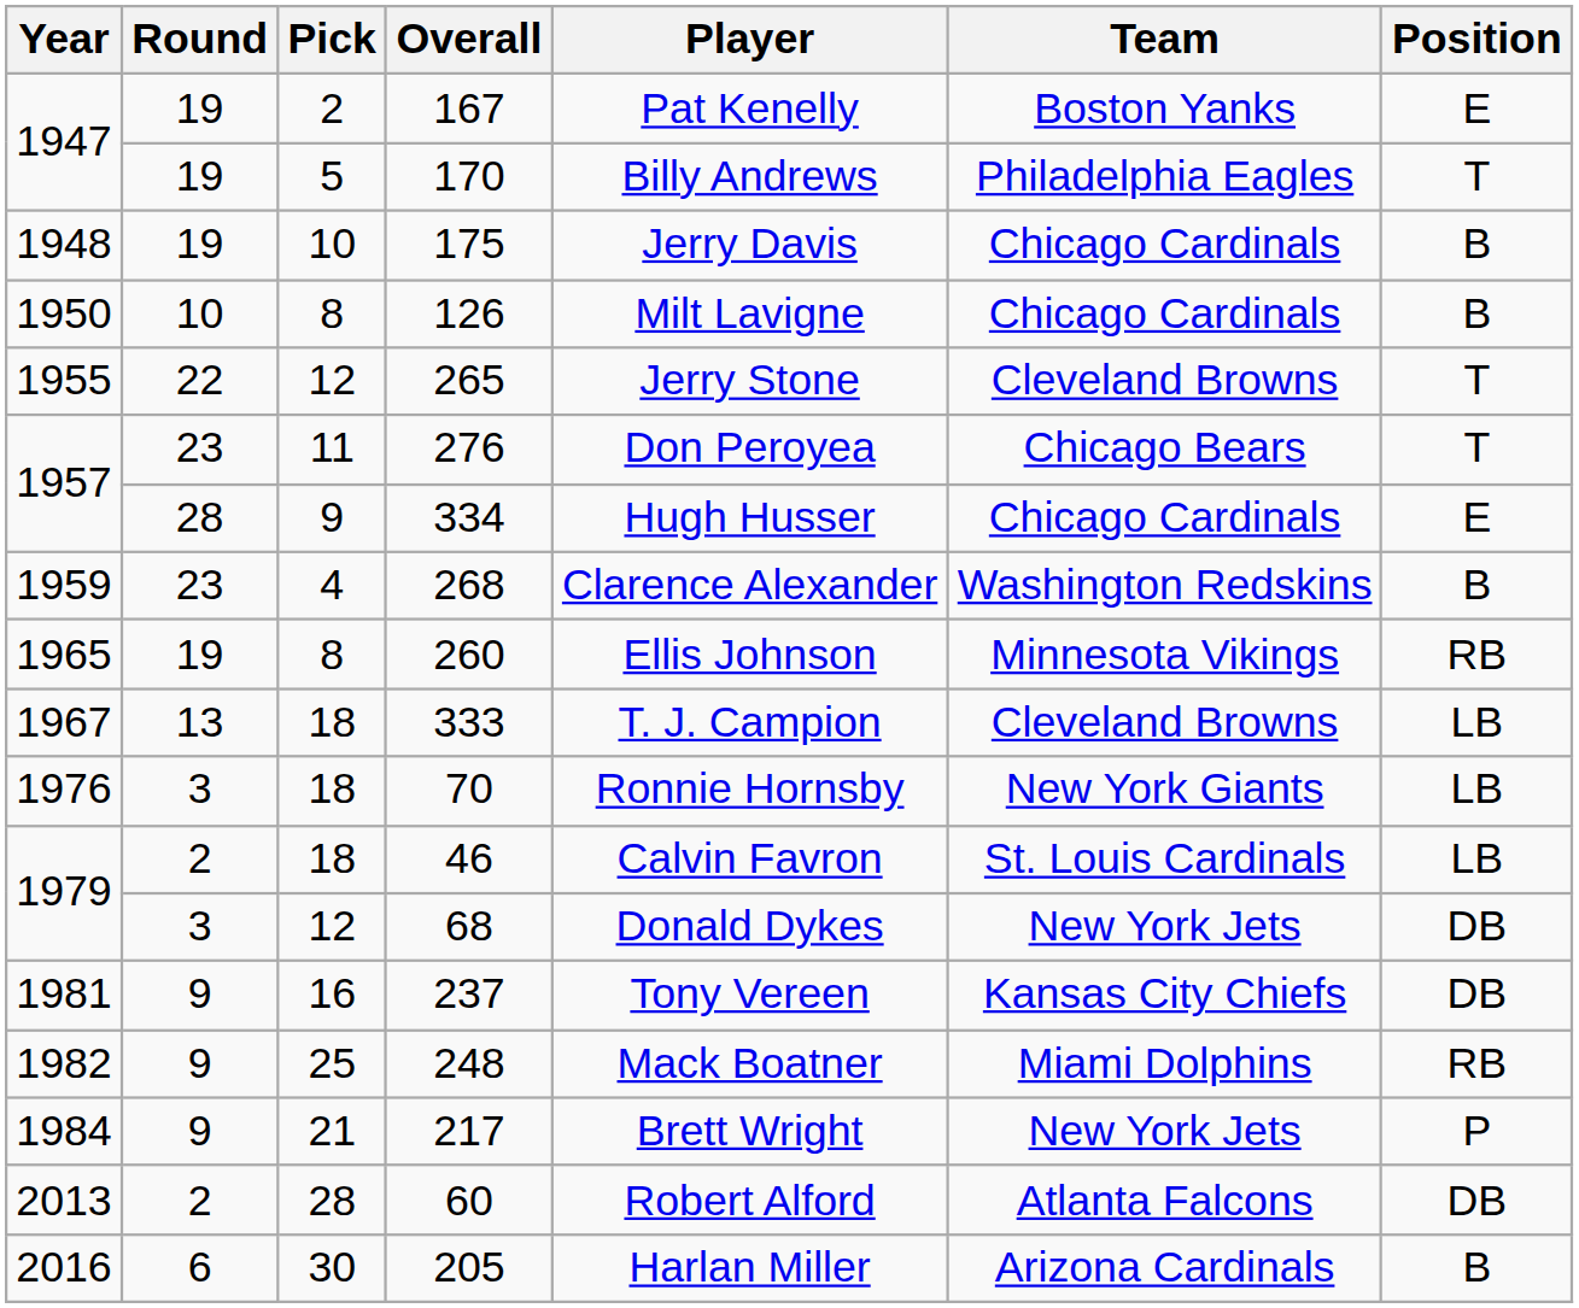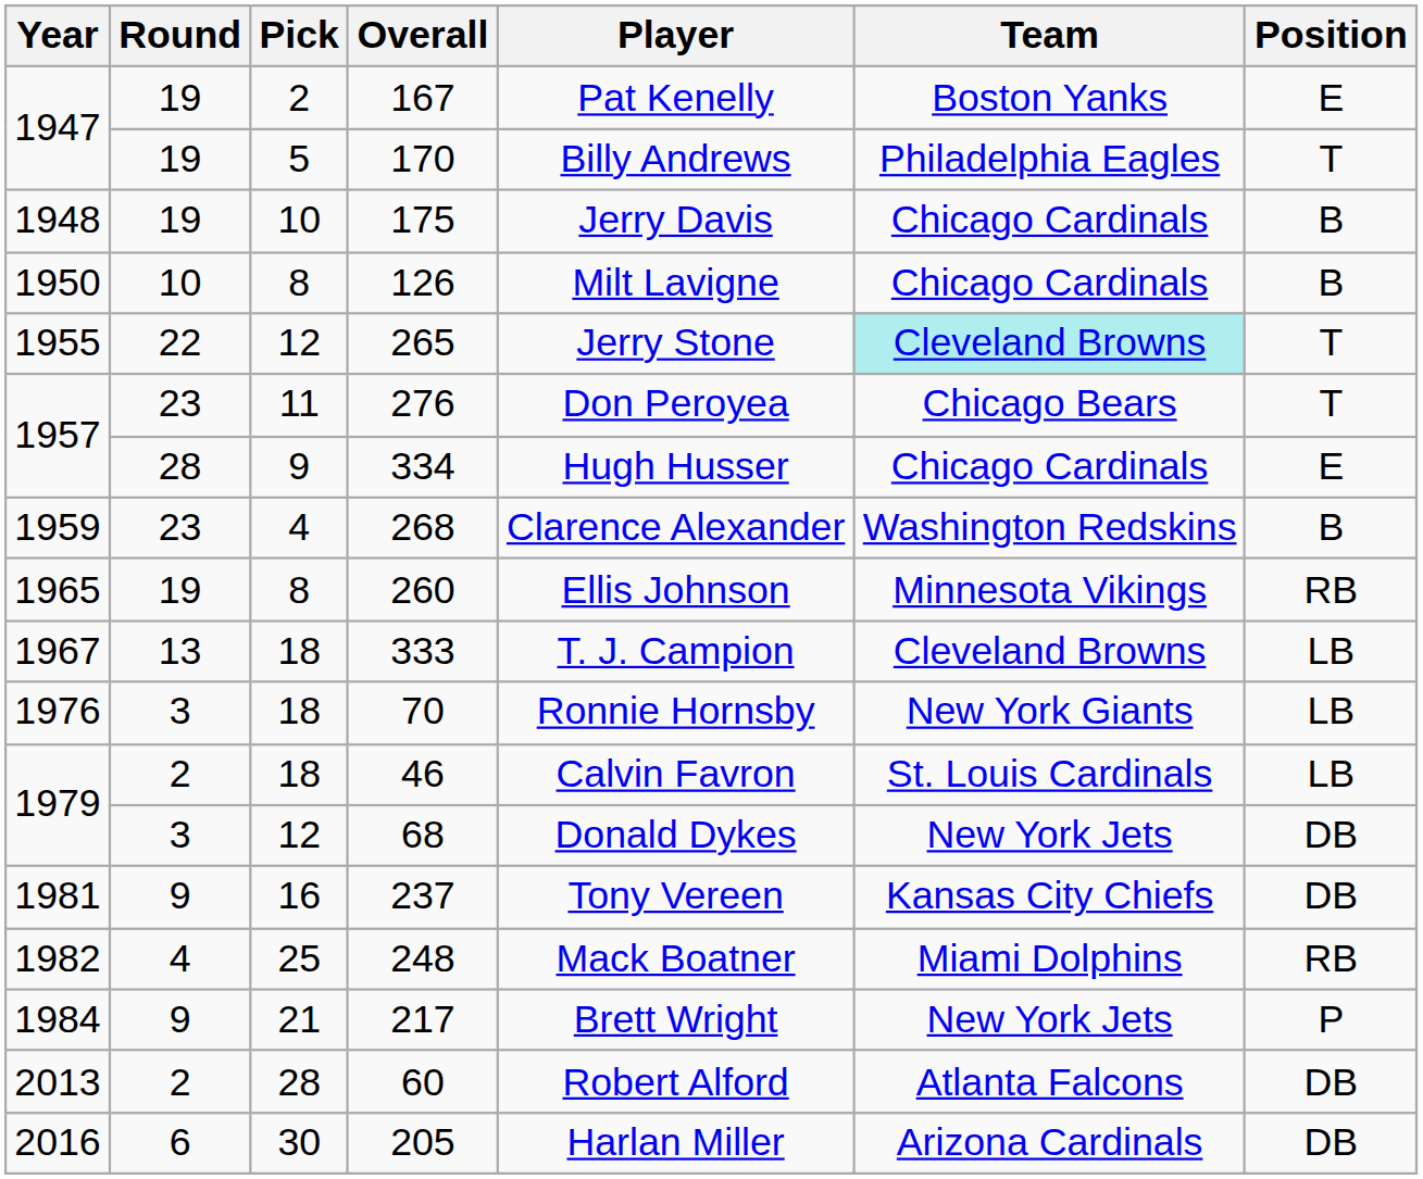 <table class="wikitable sortable" style="text-align: center;">
 <tr>
 <th>Year</th>
 <th>Round</th>
 <th>Pick</th>
 <th>Overall</th>
 <th>Player</th>
 <th>Team</th>
 <th>Position</th>
 </tr>
 <tr>
 <td rowspan="2">1947</td>
 <td>19</td>
 <td>2</td>
 <td>167</td>
 <td><a href='#'>Pat Kenelly</a></td>
 <td><a href='#'>Boston Yanks</a></td>
 <td>E</td>
 </tr>
 <tr>
 <td>19</td>
 <td>5</td>
 <td>170</td>
 <td><a href='#'>Billy Andrews</a></td>
 <td><a href='#'>Philadelphia Eagles</a></td>
 <td>T</td>
 </tr>
 <tr>
 <td>1948</td>
 <td>19</td>
 <td>10</td>
 <td>175</td>
 <td><a href='#'>Jerry Davis</a></td>
 <td><a href='#'>Chicago Cardinals</a></td>
 <td>B</td>
 </tr>
 <tr>
 <td>1950</td>
 <td>10</td>
 <td>8</td>
 <td>126</td>
 <td><a href='#'>Milt Lavigne</a></td>
 <td><a href='#'>Chicago Cardinals</a></td>
 <td>B</td>
 </tr>
 <tr>
 <td>1955</td>
 <td>22</td>
 <td>12</td>
 <td>265</td>
 <td><a href='#'>Jerry Stone</a></td>
-<td><a href='#'>Cleveland Browns</a></td>
+<td style="background: paleturquoise;"><a href='#'>Cleveland Browns</a></td>
 <td>T</td>
 </tr>
 <tr>
 <td rowspan="2">1957</td>
 <td>23</td>
 <td>11</td>
 <td>276</td>
 <td><a href='#'>Don Peroyea</a></td>
 <td><a href='#'>Chicago Bears</a></td>
 <td>T</td>
 </tr>
 <tr>
 <td>28</td>
 <td>9</td>
 <td>334</td>
 <td><a href='#'>Hugh Husser</a></td>
 <td><a href='#'>Chicago Cardinals</a></td>
 <td>E</td>
 </tr>
 <tr>
 <td>1959</td>
 <td>23</td>
 <td>4</td>
 <td>268</td>
 <td><a href='#'>Clarence Alexander</a></td>
 <td><a href='#'>Washington Redskins</a></td>
 <td>B</td>
 </tr>
 <tr>
 <td>1965</td>
 <td>19</td>
 <td>8</td>
 <td>260</td>
 <td><a href='#'>Ellis Johnson</a></td>
 <td><a href='#'>Minnesota Vikings</a></td>
 <td>RB</td>
 </tr>
 <tr>
 <td>1967</td>
 <td>13</td>
 <td>18</td>
 <td>333</td>
 <td><a href='#'>T. J. Campion</a></td>
 <td><a href='#'>Cleveland Browns</a></td>
 <td>LB</td>
 </tr>
 <tr>
 <td>1976</td>
 <td>3</td>
 <td>18</td>
 <td>70</td>
 <td><a href='#'>Ronnie Hornsby</a></td>
 <td><a href='#'>New York Giants</a></td>
 <td>LB</td>
 </tr>
 <tr>
 <td rowspan="2">1979</td>
 <td>2</td>
 <td>18</td>
 <td>46</td>
 <td><a href='#'>Calvin Favron</a></td>
 <td><a href='#'>St. Louis Cardinals</a></td>
 <td>LB</td>
 </tr>
 <tr>
 <td>3</td>
 <td>12</td>
 <td>68</td>
 <td><a href='#'>Donald Dykes</a></td>
 <td><a href='#'>New York Jets</a></td>
 <td>DB</td>
 </tr>
 <tr>
 <td>1981</td>
 <td>9</td>
 <td>16</td>
 <td>237</td>
 <td><a href='#'>Tony Vereen</a></td>
 <td><a href='#'>Kansas City Chiefs</a></td>
 <td>DB</td>
 </tr>
 <tr>
 <td>1982</td>
-<td>9</td>
+<td>4</td>
 <td>25</td>
 <td>248</td>
 <td><a href='#'>Mack Boatner</a></td>
 <td><a href='#'>Miami Dolphins</a></td>
 <td>RB</td>
 </tr>
 <tr>
 <td>1984</td>
 <td>9</td>
 <td>21</td>
 <td>217</td>
 <td><a href='#'>Brett Wright</a></td>
 <td><a href='#'>New York Jets</a></td>
 <td>P</td>
 </tr>
 <tr>
 <td>2013</td>
 <td>2</td>
 <td>28</td>
 <td>60</td>
 <td><a href='#'>Robert Alford</a></td>
 <td><a href='#'>Atlanta Falcons</a></td>
 <td>DB</td>
 </tr>
 <tr>
 <td>2016</td>
 <td>6</td>
 <td>30</td>
 <td>205</td>
 <td><a href='#'>Harlan Miller</a></td>
 <td><a href='#'>Arizona Cardinals</a></td>
-<td>B</td>
+<td>DB</td>
 </tr>
 <tr>
 </tr>
 </table>
